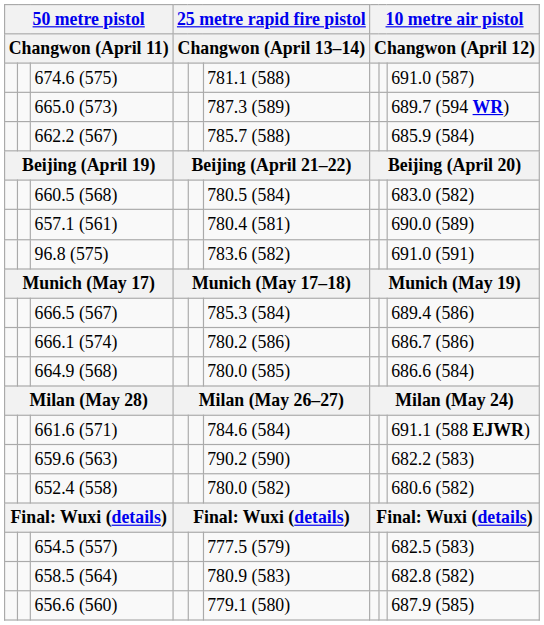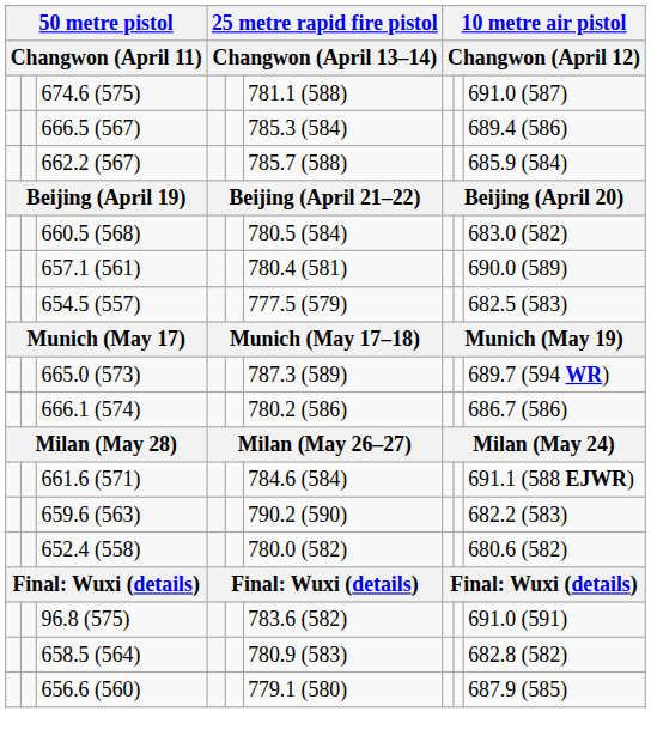 <table class="wikitable" style="font-size: 95%">
 <tr>
 <th colspan=3><a href='#'>50 metre pistol</a></th>
 <th colspan=3><a href='#'>25 metre rapid fire pistol</a></th>
 <th colspan=3><a href='#'>10 metre air pistol</a></th>
 </tr>
 <tr>
 <th colspan=3>Changwon (April 11)</th>
 <th colspan=3>Changwon (April 13–14)</th>
 <th colspan=3>Changwon (April 12)</th>
 </tr>
 <tr>
 <td></td>
 <td></td>
 <td>674.6 (575)</td>
 <td></td>
 <td></td>
 <td>781.1 (588)</td>
 <td></td>
 <td></td>
 <td>691.0 (587)</td>
 </tr>
 <tr>
 <td></td>
 <td></td>
-<td>665.0 (573)</td>
+<td>666.5 (567)</td>
 <td></td>
 <td></td>
-<td>787.3 (589)</td>
+<td>785.3 (584)</td>
 <td></td>
 <td></td>
-<td>689.7 (594 <strong><a href='#'>WR</a></strong>)</td>
+<td>689.4 (586)</td>
 </tr>
 <tr>
 <td></td>
 <td></td>
 <td>662.2 (567)</td>
 <td></td>
 <td></td>
 <td>785.7 (588)</td>
 <td></td>
 <td></td>
 <td>685.9 (584)</td>
 </tr>
 <tr>
 <th colspan=3>Beijing (April 19)</th>
 <th colspan=3>Beijing (April 21–22)</th>
 <th colspan=3>Beijing (April 20)</th>
 </tr>
 <tr>
 <td></td>
 <td></td>
 <td>660.5 (568)</td>
 <td></td>
 <td></td>
 <td>780.5 (584)</td>
 <td></td>
 <td></td>
 <td>683.0 (582)</td>
 </tr>
 <tr>
 <td></td>
 <td></td>
 <td>657.1 (561)</td>
 <td></td>
 <td></td>
 <td>780.4 (581)</td>
 <td></td>
 <td></td>
 <td>690.0 (589)</td>
 </tr>
 <tr>
 <td></td>
 <td></td>
-<td>96.8 (575)</td>
+<td>654.5 (557)</td>
 <td></td>
 <td></td>
-<td>783.6 (582)</td>
+<td>777.5 (579)</td>
 <td></td>
 <td></td>
-<td>691.0 (591)</td>
+<td>682.5 (583)</td>
 </tr>
 <tr>
 <th colspan=3>Munich (May 17)</th>
 <th colspan=3>Munich (May 17–18)</th>
 <th colspan=3>Munich (May 19)</th>
 </tr>
 <tr>
 <td></td>
 <td></td>
-<td>666.5 (567)</td>
+<td>665.0 (573)</td>
 <td></td>
 <td></td>
-<td>785.3 (584)</td>
+<td>787.3 (589)</td>
 <td></td>
 <td></td>
-<td>689.4 (586)</td>
+<td>689.7 (594 <strong><a href='#'>WR</a></strong>)</td>
 </tr>
 <tr>
 <td></td>
 <td></td>
 <td>666.1 (574)</td>
 <td></td>
 <td></td>
 <td>780.2 (586)</td>
 <td></td>
 <td></td>
 <td>686.7 (586)</td>
-</tr>
-<tr>
-<td></td>
-<td></td>
-<td>664.9 (568)</td>
-<td></td>
-<td></td>
-<td>780.0 (585)</td>
-<td></td>
-<td></td>
-<td>686.6 (584)</td>
 </tr>
 <tr>
 <th colspan=3>Milan (May 28)</th>
 <th colspan=3>Milan (May 26–27)</th>
 <th colspan=3>Milan (May 24)</th>
 </tr>
 <tr>
 <td></td>
 <td></td>
 <td>661.6 (571)</td>
 <td></td>
 <td></td>
 <td>784.6 (584)</td>
 <td></td>
 <td></td>
 <td>691.1 (588 <strong>EJWR</strong>)</td>
 </tr>
 <tr>
 <td></td>
 <td></td>
 <td>659.6 (563)</td>
 <td></td>
 <td></td>
 <td>790.2 (590)</td>
 <td></td>
 <td></td>
 <td>682.2 (583)</td>
 </tr>
 <tr>
 <td></td>
 <td></td>
 <td>652.4 (558)</td>
 <td></td>
 <td></td>
 <td>780.0 (582)</td>
 <td></td>
 <td></td>
 <td>680.6 (582)</td>
 </tr>
 <tr>
 <th colspan=3>Final: Wuxi (<a href='#'>details</a>)</th>
 <th colspan=3>Final: Wuxi (<a href='#'>details</a>)</th>
 <th colspan=3>Final: Wuxi (<a href='#'>details</a>)</th>
 </tr>
 <tr>
 <td></td>
 <td></td>
-<td>654.5 (557)</td>
+<td>96.8 (575)</td>
 <td></td>
 <td></td>
-<td>777.5 (579)</td>
+<td>783.6 (582)</td>
 <td></td>
 <td></td>
-<td>682.5 (583)</td>
+<td>691.0 (591)</td>
 </tr>
 <tr>
 <td></td>
 <td></td>
 <td>658.5 (564)</td>
 <td></td>
 <td></td>
 <td>780.9 (583)</td>
 <td></td>
 <td></td>
 <td>682.8 (582)</td>
 </tr>
 <tr>
 <td></td>
 <td></td>
 <td>656.6 (560)</td>
 <td></td>
 <td></td>
 <td>779.1 (580)</td>
 <td></td>
 <td></td>
 <td>687.9 (585)</td>
 </tr>
 </table>
